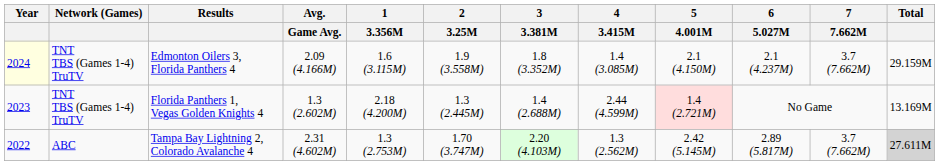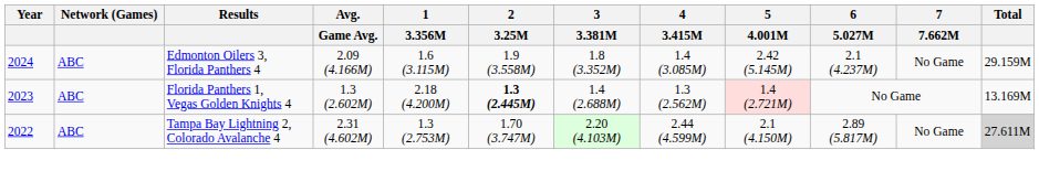 <table class="wikitable sortable">
 <tr>
 <th width="55">Year</th>
 <th width="130">Network (Games)</th>
 <th width="180">Results</th>
 <th width="80">Avg.</th>
 <th width="100">1</th>
 <th width="100">2</th>
 <th width="100">3</th>
 <th width="100">4</th>
 <th width="100">5</th>
 <th width="100">6</th>
 <th width="100">7</th>
 <th>Total</th>
 </tr>
 <tr>
 <th></th>
 <th></th>
 <th></th>
 <th>Game Avg.</th>
 <th>3.356M</th>
 <th>3.25M</th>
 <th>3.381M</th>
 <th>3.415M</th>
 <th>4.001M</th>
 <th>5.027M</th>
 <th>7.662M</th>
 <th></th>
 </tr>
 <tr>
-<td style="background: lightyellow;"><a href='#'>2024</a></td>
-<td><a href='#'>TNT</a><br><a href='#'>TBS</a> (Games 1-4)<br><a href='#'>TruTV</a></td>
+<td><a href='#'>2024</a></td>
+<td><a href='#'>ABC</a></td>
 <td><a href='#'>Edmonton Oilers</a> 3,<br> <a href='#'>Florida Panthers</a> 4</td>
 <td style="background:#F9F9F9;font-weight:normal;text-align:center">2.09 <br> <em>(4.166M)</em></td>
 <td style="background:#F9F9F9;font-weight:normal;text-align:center">1.6  <br> <em>(3.115M)</em></td>
 <td style="background:#F9F9F9;font-weight:normal;text-align:center">1.9  <br> <em>(3.558M)</em></td>
 <td style="background:#F9F9F9;font-weight:normal;text-align:center">1.8  <br> <em>(3.352M)</em></td>
 <td style="background:#F9F9F9;font-weight:normal;text-align:center">1.4  <br> <em>(3.085M)</em></td>
-<td style="background:#F9F9F9;font-weight:normal;text-align:center">2.1  <br> <em>(4.150M)</em></td>
+<td style="background:#F9F9F9;font-weight:normal;text-align:center">2.42 <br> <em>(5.145M)</em></td>
 <td style="background:#F9F9F9;font-weight:normal;text-align:center">2.1  <br> <em>(4.237M)</em></td>
-<td style="background:#F9F9F9;font-weight:normal;text-align:center">3.7  <br> <em>(7.662M)</em></td>
+<td style="background:#F9F9F9;font-weight:normal;text-align:center">No Game</td>
 <td>29.159M</td>
 </tr>
 <tr>
 <td><a href='#'>2023</a></td>
-<td><a href='#'>TNT</a><br><a href='#'>TBS</a> (Games 1-4)<br><a href='#'>TruTV</a></td>
+<td><a href='#'>ABC</a></td>
 <td><a href='#'>Florida Panthers</a> 1,<br> <a href='#'>Vegas Golden Knights</a> 4</td>
 <td style="background:#F9F9F9;font-weight:normal;text-align:center">1.3 <br> <em>(2.602M)</em></td>
 <td style="background:#F9F9F9;font-weight:normal;text-align:center">2.18 <br> <em>(4.200M)</em></td>
-<td style="background:#F9F9F9;font-weight:normal;text-align:center">1.3 <br> <em>(2.445M)</em></td>
+<td style="background:#F9F9F9;font-weight:normal;text-align:center"><strong>1.3 <br> <em>(2.445M)</em></strong></td>
 <td style="background:#F9F9F9;font-weight:normal;text-align:center">1.4 <br> <em>(2.688M)</em></td>
-<td style="background:#F9F9F9;font-weight:normal;text-align:center">2.44 <br> <em>(4.599M)</em></td>
+<td style="background:#F9F9F9;font-weight:normal;text-align:center">1.3 <br> <em>(2.562M)</em></td>
 <td style="background:#ffdddd;font-weight:normal;text-align:center">1.4 <br> <em>(2.721M)</em></td>
 <td colspan="2" style="background:#F9F9F9;font-weight:normal;text-align:center">No Game</td>
 <td>13.169M</td>
 </tr>
 <tr>
 <td><a href='#'>2022</a></td>
 <td><a href='#'>ABC</a></td>
 <td><a href='#'>Tampa Bay Lightning</a> 2,<br> <a href='#'>Colorado Avalanche</a> 4</td>
 <td style="background:#F9F9F9;font-weight:normal;text-align:center">2.31 <br> <em>(4.602M)</em></td>
 <td style="background:#F9F9F9;font-weight:normal;text-align:center">1.3 <br> <em>(2.753M)</em></td>
 <td style="background:#F9F9F9;font-weight:normal;text-align:center">1.70 <br> <em>(3.747M)</em></td>
 <td style="background:#ddffdd;font-weight:normal;text-align:center">2.20 <br> <em>(4.103M)</em></td>
-<td style="background:#F9F9F9;font-weight:normal;text-align:center">1.3 <br> <em>(2.562M)</em></td>
-<td style="background:#F9F9F9;font-weight:normal;text-align:center">2.42 <br> <em>(5.145M)</em></td>
+<td style="background:#F9F9F9;font-weight:normal;text-align:center">2.44 <br> <em>(4.599M)</em></td>
+<td style="background:#F9F9F9;font-weight:normal;text-align:center">2.1  <br> <em>(4.150M)</em></td>
 <td style="background:#F9F9F9;font-weight:normal;text-align:center">2.89 <br> <em>(5.817M)</em></td>
-<td style="background:#F9F9F9;font-weight:normal;text-align:center">3.7  <br> <em>(7.662M)</em></td>
+<td style="background:#F9F9F9;font-weight:normal;text-align:center">No Game</td>
 <td style="background: lightgrey;">27.611M</td>
 </tr>
 </table>
